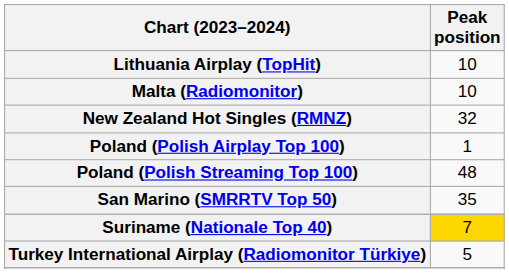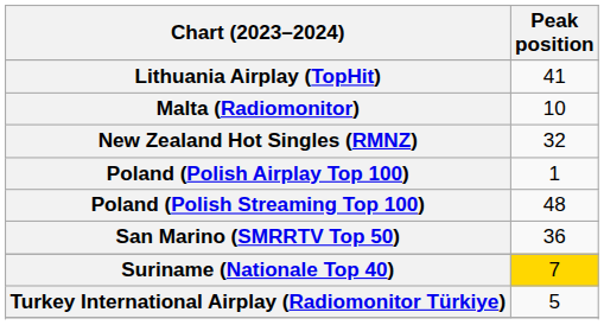 <table class="wikitable sortable plainrowheaders" style="text-align:center">
 <tr>
 <th scope="col">Chart (2023–2024)</th>
 <th scope="col">Peak<br>position</th>
 </tr>
 <tr>
 </tr>
 <tr>
 </tr>
 <tr>
 </tr>
 <tr>
 </tr>
 <tr>
 </tr>
 <tr>
 </tr>
 <tr>
 <th scope="row">Lithuania Airplay (<a href='#'>TopHit</a>)</th>
-<td>10</td>
+<td>41</td>
 </tr>
 <tr>
 <th scope="row">Malta (<a href='#'>Radiomonitor</a>)</th>
 <td>10</td>
 </tr>
 <tr>
 <th scope="row">New Zealand Hot Singles (<a href='#'>RMNZ</a>)</th>
 <td>32</td>
 </tr>
 <tr>
 <th scope="row">Poland (<a href='#'>Polish Airplay Top 100</a>)</th>
 <td>1</td>
 </tr>
 <tr>
 <th scope="row">Poland (<a href='#'>Polish Streaming Top 100</a>)</th>
 <td>48</td>
 </tr>
 <tr>
 <th scope="row">San Marino (<a href='#'>SMRRTV Top 50</a>)</th>
-<td>35</td>
+<td>36</td>
 </tr>
 <tr>
 </tr>
 <tr>
 <th scope="row">Suriname (<a href='#'>Nationale Top 40</a>)</th>
 <td style="background: gold;">7</td>
 </tr>
 <tr>
 <th scope="row">Turkey International Airplay (<a href='#'>Radiomonitor Türkiye</a>)</th>
 <td>5</td>
 </tr>
 <tr>
 </tr>
 <tr>
 </tr>
 <tr>
 </tr>
 <tr>
 </tr>
 <tr>
 </tr>
 <tr>
 </tr>
 </table>
